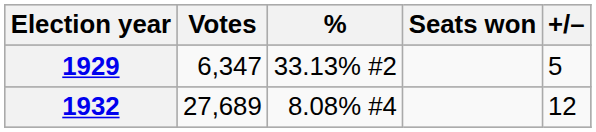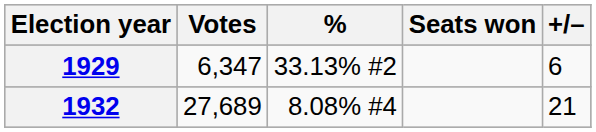 <table class=wikitable style="text-align: right;">
 <tr>
 <th>Election year</th>
 <th>Votes</th>
 <th>%</th>
 <th>Seats won</th>
 <th>+/–</th>
 </tr>
 <tr>
 <th><a href='#'>1929</a></th>
 <td>6,347</td>
 <td>33.13% #2</td>
 <td align=left></td>
-<td align=left> 5</td>
+<td align=left> 6</td>
 </tr>
 <tr>
 <th><a href='#'>1932</a></th>
 <td>27,689</td>
 <td>8.08% #4</td>
 <td align=left></td>
-<td align=left> 12</td>
+<td align=left> 21</td>
 </tr>
 </table>
